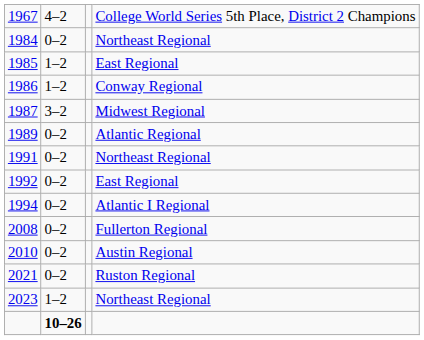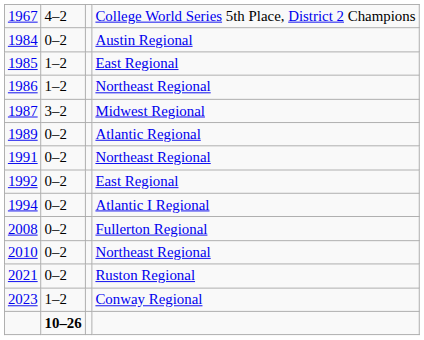 <table class="wikitable">
 <tr>
 <td><a href='#'>1967</a></td>
 <td>4–2</td>
 <td></td>
 <td><a href='#'>College World Series</a> 5th Place, <a href='#'>District 2</a> Champions</td>
 </tr>
 <tr>
 <td><a href='#'>1984</a></td>
 <td>0–2</td>
 <td></td>
-<td><a href='#'>Northeast Regional</a></td>
+<td><a href='#'>Austin Regional</a></td>
 </tr>
 <tr>
 <td><a href='#'>1985</a></td>
 <td>1–2</td>
 <td></td>
 <td><a href='#'>East Regional</a></td>
 </tr>
 <tr>
 <td><a href='#'>1986</a></td>
 <td>1–2</td>
 <td></td>
-<td><a href='#'>Conway Regional</a></td>
+<td><a href='#'>Northeast Regional</a></td>
 </tr>
 <tr>
 <td><a href='#'>1987</a></td>
 <td>3–2</td>
 <td></td>
 <td><a href='#'>Midwest Regional</a></td>
 </tr>
 <tr>
 <td><a href='#'>1989</a></td>
 <td>0–2</td>
 <td></td>
 <td><a href='#'>Atlantic Regional</a></td>
 </tr>
 <tr>
 <td><a href='#'>1991</a></td>
 <td>0–2</td>
 <td></td>
 <td><a href='#'>Northeast Regional</a></td>
 </tr>
 <tr>
 <td><a href='#'>1992</a></td>
 <td>0–2</td>
 <td></td>
 <td><a href='#'>East Regional</a></td>
 </tr>
 <tr>
 <td><a href='#'>1994</a></td>
 <td>0–2</td>
 <td></td>
 <td><a href='#'>Atlantic I Regional</a></td>
 </tr>
 <tr>
 <td><a href='#'>2008</a></td>
 <td>0–2</td>
 <td></td>
 <td><a href='#'>Fullerton Regional</a></td>
 </tr>
 <tr>
 <td><a href='#'>2010</a></td>
 <td>0–2</td>
 <td></td>
-<td><a href='#'>Austin Regional</a></td>
+<td><a href='#'>Northeast Regional</a></td>
 </tr>
 <tr>
 <td><a href='#'>2021</a></td>
 <td>0–2</td>
 <td></td>
 <td><a href='#'>Ruston Regional</a></td>
 </tr>
 <tr>
 <td><a href='#'>2023</a></td>
 <td>1–2</td>
 <td></td>
-<td><a href='#'>Northeast Regional</a></td>
+<td><a href='#'>Conway Regional</a></td>
 </tr>
 <tr>
 <td></td>
 <td><strong>10–26</strong></td>
 <td><strong></strong></td>
 <td></td>
 </tr>
 </table>
